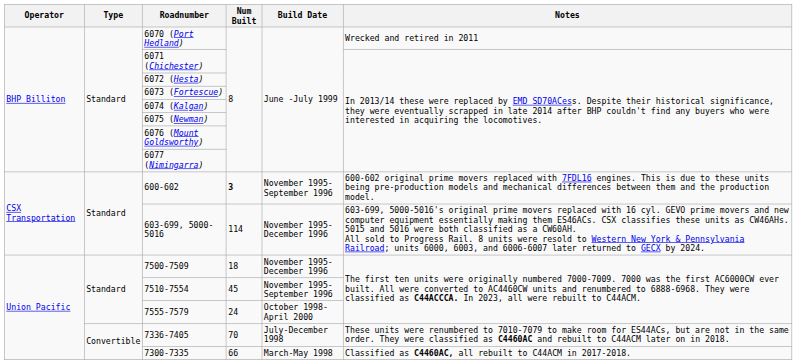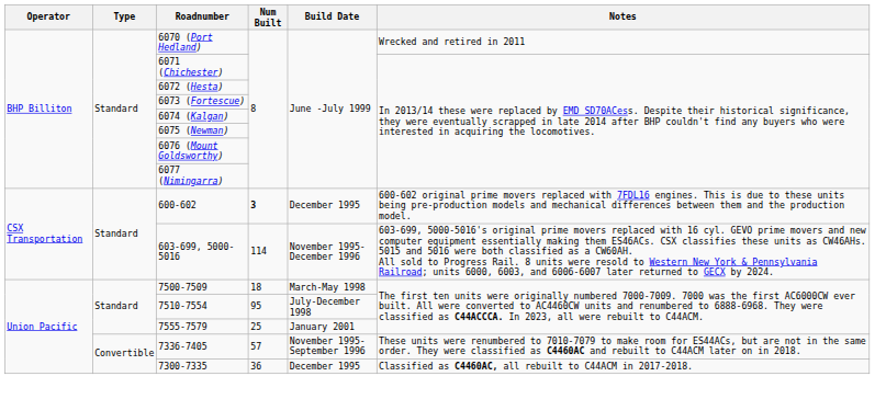 <table class="wikitable">
 <tr>
 <th>Operator</th>
 <th>Type</th>
 <th>Roadnumber</th>
 <th>Num Built</th>
 <th>Build Date</th>
 <th>Notes</th>
 </tr>
 <tr>
 <td rowspan="8"><a href='#'>BHP Billiton</a></td>
 <td rowspan="8">Standard</td>
 <td>6070 (<em><a href='#'>Port Hedland</a>)</em></td>
 <td rowspan="8">8</td>
 <td rowspan="8">June -July 1999</td>
 <td>Wrecked and retired in 2011</td>
 </tr>
 <tr>
 <td>6071 (<em><a href='#'>Chichester</a>)</em></td>
 <td rowspan="7">In 2013/14 these were replaced by <a href='#'>EMD SD70ACes</a>s. Despite their historical significance, they were eventually scrapped in late 2014 after BHP couldn't find any buyers who were interested in acquiring the locomotives.</td>
 </tr>
 <tr>
 <td>6072 (<em><a href='#'>Hesta</a>)</em></td>
 </tr>
 <tr>
 <td>6073 (<em><a href='#'>Fortescue</a>)</em></td>
 </tr>
 <tr>
 <td>6074 (<em><a href='#'>Kalgan</a>)</em></td>
 </tr>
 <tr>
 <td>6075 (<em><a href='#'>Newman</a>)</em></td>
 </tr>
 <tr>
 <td>6076 (<em><a href='#'>Mount Goldsworthy</a>)</em></td>
 </tr>
 <tr>
 <td>6077 (<em><a href='#'>Nimingarra</a>)</em></td>
 </tr>
 <tr>
 <td rowspan="2"><a href='#'>CSX Transportation</a></td>
 <td rowspan="2">Standard</td>
 <td>600-602</td>
 <td><strong>3</strong></td>
-<td>November 1995-September 1996</td>
+<td>December 1995</td>
 <td>600-602 original prime movers replaced with  <a href='#'>7FDL16</a> engines. This is due to these units being pre-production models and mechanical differences between them and the production model.</td>
 </tr>
 <tr>
 <td>603-699, 5000-5016</td>
 <td>114</td>
 <td>November 1995-December 1996</td>
 <td>603-699, 5000-5016's original prime movers replaced with  16 cyl. GEVO prime movers and new computer equipment essentially making them ES46ACs. CSX classifies these units as CW46AHs.<br>5015 and 5016 were both classified as a CW60AH.<br>All sold to Progress Rail. 8 units were resold to <a href='#'>Western New York & Pennsylvania Railroad</a>; units 6000, 6003, and 6006-6007 later returned to <a href='#'>GECX</a> by 2024.</td>
 </tr>
 <tr>
 <td rowspan="5"><a href='#'>Union Pacific</a></td>
 <td rowspan="3">Standard</td>
 <td>7500-7509</td>
 <td>18</td>
-<td>November 1995-December 1996</td>
+<td>March-May 1998</td>
 <td rowspan="3">The first ten units were originally numbered 7000-7009. 7000 was the first AC6000CW ever built. All were converted to AC4460CW units and renumbered to 6888-6968. They were classified as <strong>C44ACCCA.</strong> In 2023, all were rebuilt to C44ACM.</td>
 </tr>
 <tr>
 <td>7510-7554</td>
-<td>45</td>
-<td>November 1995-September 1996</td>
+<td>95</td>
+<td>July-December 1998</td>
 </tr>
 <tr>
 <td>7555-7579</td>
-<td>24</td>
-<td>October 1998-April 2000</td>
+<td>25</td>
+<td>January 2001</td>
 </tr>
 <tr>
 <td rowspan="2">Convertible</td>
 <td>7336-7405</td>
-<td>70</td>
-<td>July-December 1998</td>
+<td>57</td>
+<td>November 1995-September 1996</td>
 <td>These units were renumbered to 7010-7079 to make room for ES44ACs, but are not in the same order. They were classified as <strong>C4460AC</strong> and rebuilt to C44ACM later on in 2018.</td>
 </tr>
 <tr>
 <td>7300-7335</td>
-<td>66</td>
-<td>March-May 1998</td>
+<td>36</td>
+<td>December 1995</td>
 <td>Classified as <strong>C4460AC,</strong> all rebuilt to C44ACM in 2017-2018.</td>
 </tr>
 </table>
